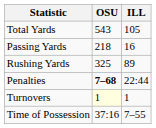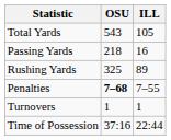 <table class="wikitable">
 <tr>
 <th>Statistic</th>
 <th>OSU</th>
 <th>ILL</th>
 </tr>
 <tr>
 <td>Total Yards</td>
 <td>543</td>
 <td>105</td>
 </tr>
 <tr>
 <td>Passing Yards</td>
 <td>218</td>
 <td>16</td>
 </tr>
 <tr>
 <td>Rushing Yards</td>
 <td>325</td>
 <td>89</td>
 </tr>
 <tr>
 <td>Penalties</td>
 <td><strong>7–68</strong></td>
-<td>22:44</td>
+<td>7–55</td>
 </tr>
 <tr>
 <td>Turnovers</td>
-<td style="background: lightyellow;">1</td>
+<td>1</td>
 <td>1</td>
 </tr>
 <tr>
 <td>Time of Possession</td>
 <td>37:16</td>
-<td>7–55</td>
+<td>22:44</td>
 </tr>
 </table>
